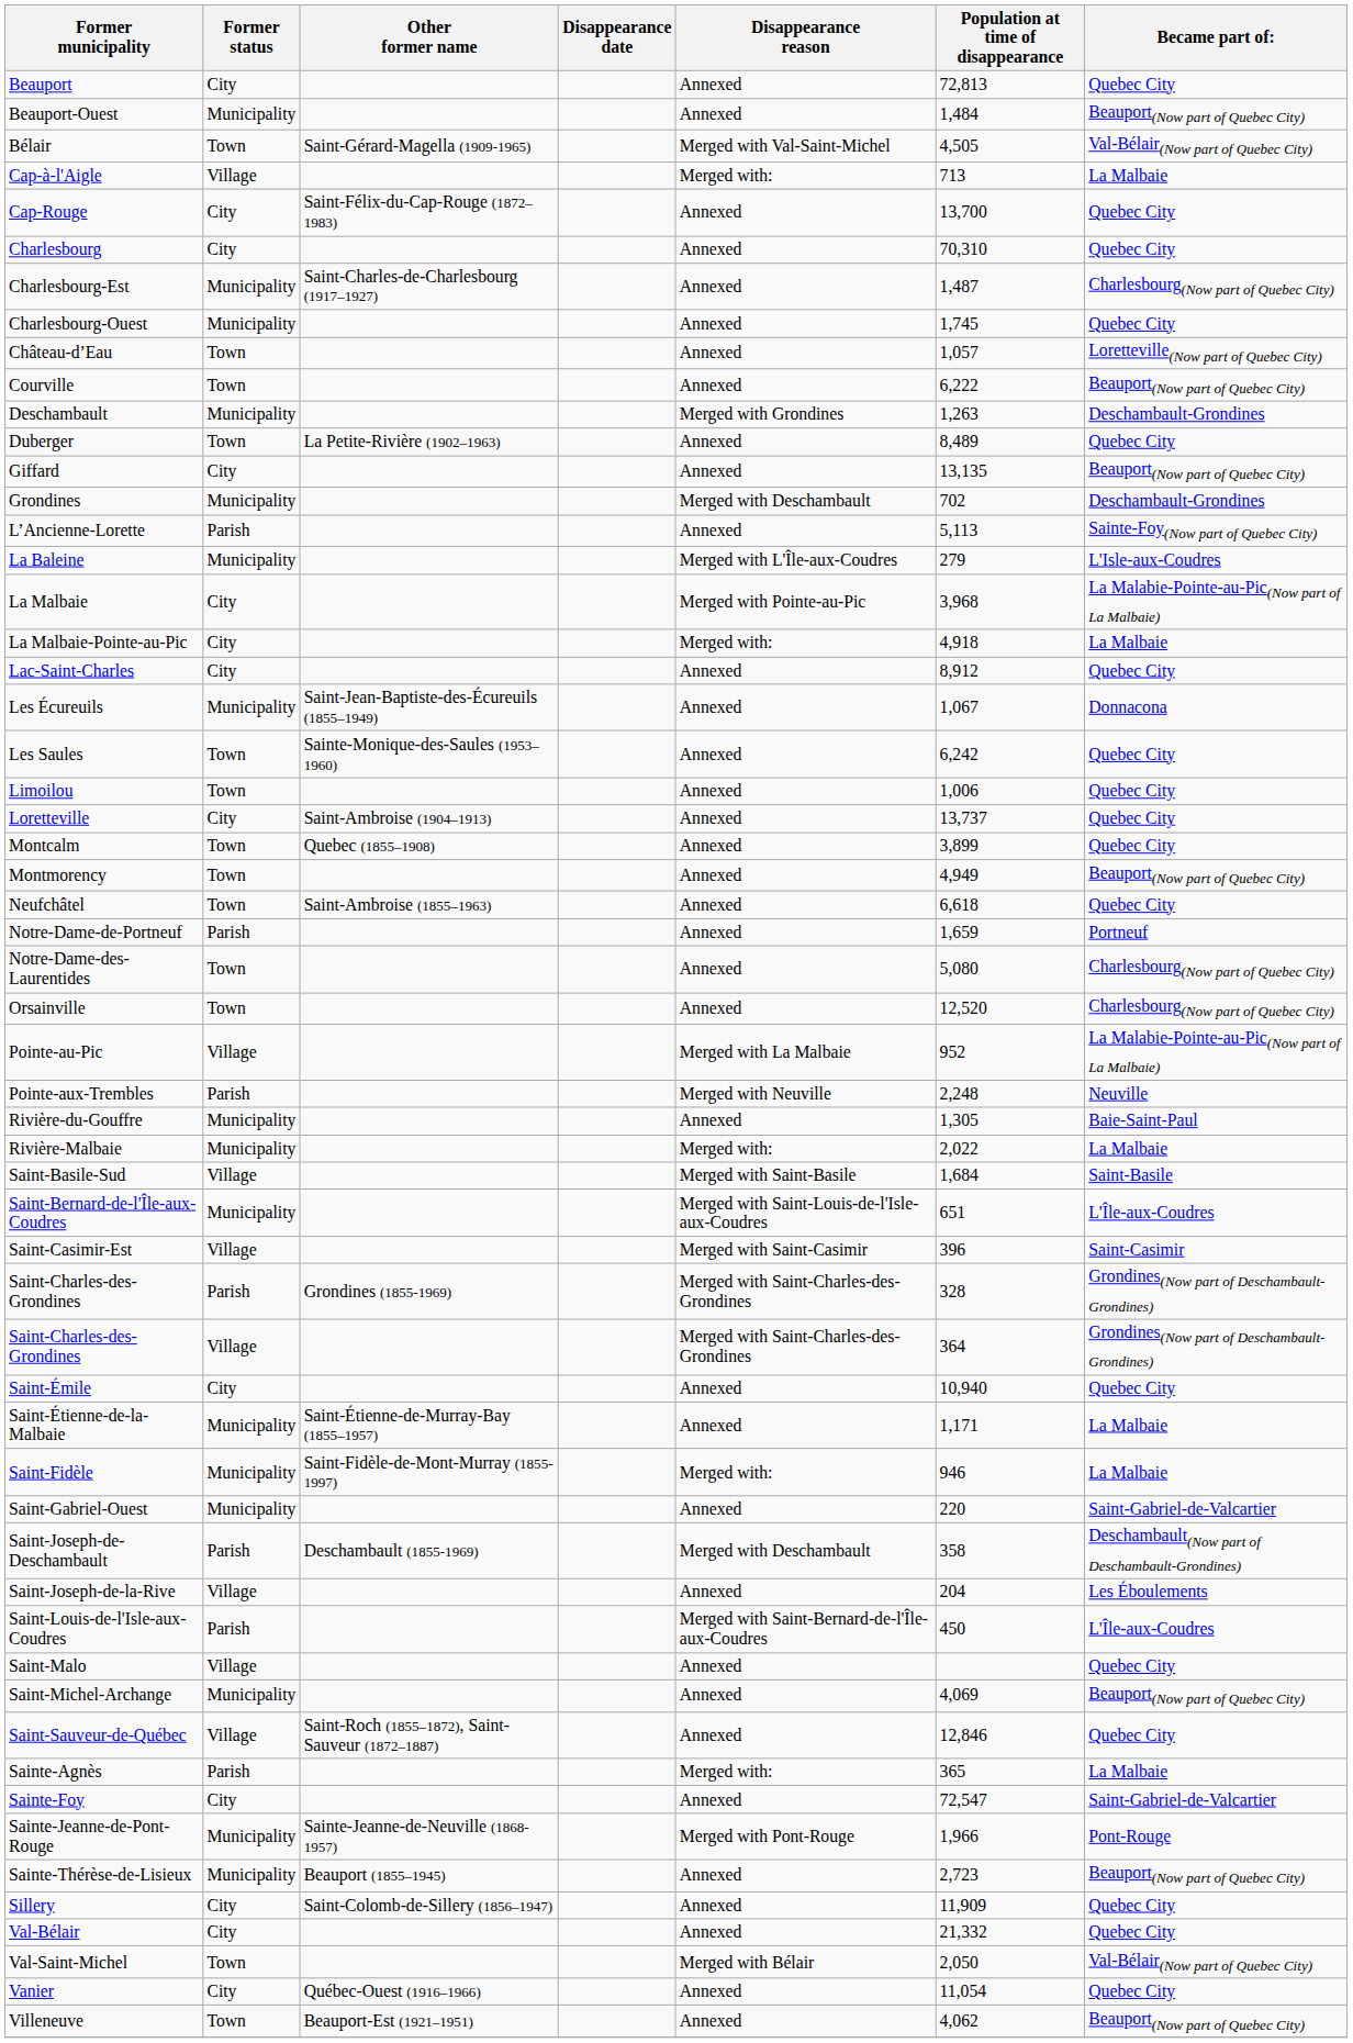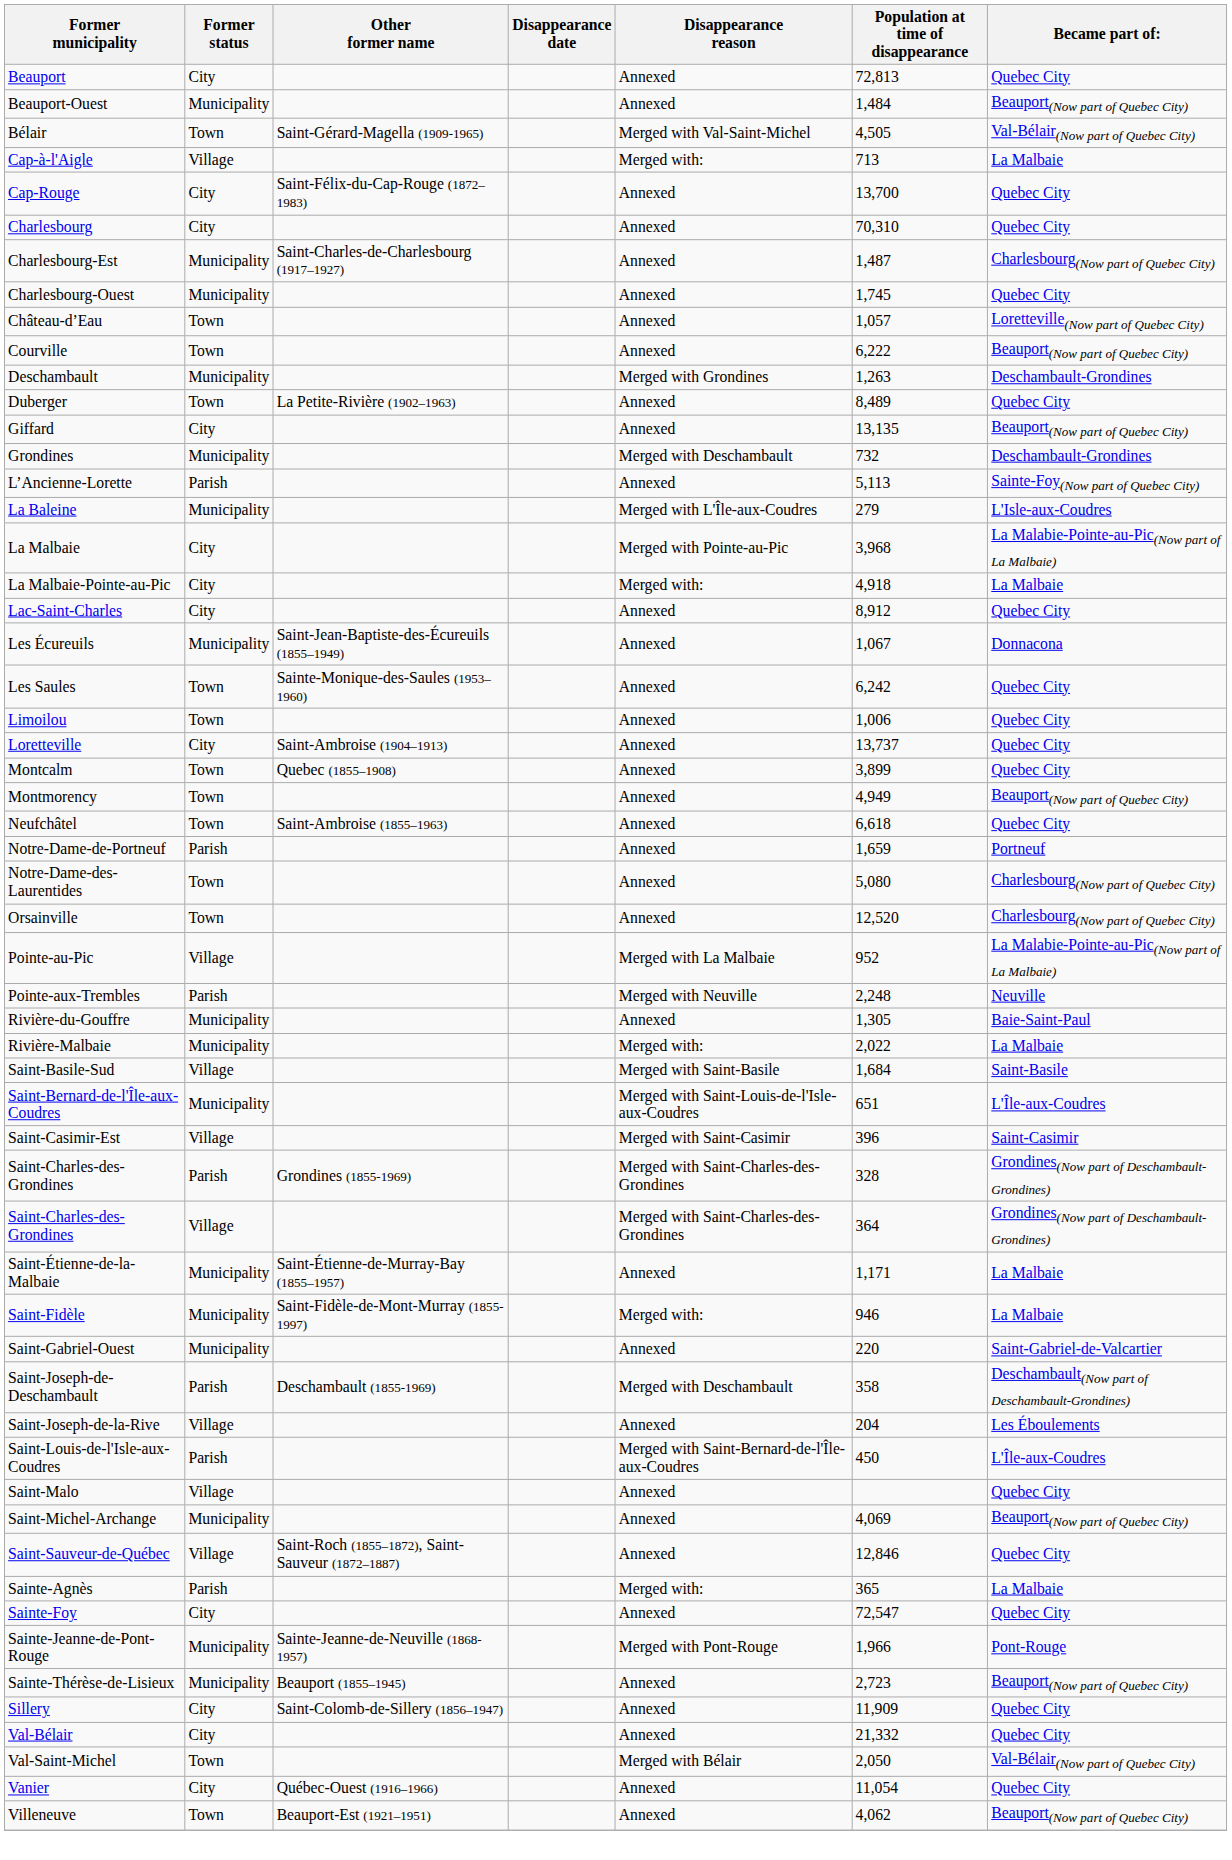 <table class="wikitable sortable">
 <tr>
 <th>Former<br>municipality</th>
 <th>Former<br>status</th>
 <th>Other<br>former name</th>
 <th>Disappearance<br>date</th>
 <th>Disappearance<br>reason</th>
 <th>Population at<br>time of disappearance</th>
 <th>Became part of:</th>
 </tr>
 <tr ->
 <td><a href='#'>Beauport</a></td>
 <td>City</td>
 <td> </td>
 <td></td>
 <td>Annexed</td>
 <td>72,813</td>
 <td><a href='#'>Quebec City</a></td>
 </tr>
 <tr ->
 <td>Beauport-Ouest</td>
 <td>Municipality</td>
 <td> </td>
 <td></td>
 <td>Annexed</td>
 <td>1,484</td>
 <td><a href='#'>Beauport</a><sub><em>(Now part of Quebec City)</em></sub></td>
 </tr>
 <tr ->
 <td>Bélair</td>
 <td>Town</td>
 <td>Saint-Gérard-Magella <small>(1909-1965)</small></td>
 <td></td>
 <td>Merged with Val-Saint-Michel</td>
 <td>4,505</td>
 <td><a href='#'>Val-Bélair</a><sub><em>(Now part of Quebec City)</em></sub></td>
 </tr>
 <tr ->
 <td><a href='#'>Cap-à-l'Aigle</a></td>
 <td>Village</td>
 <td> </td>
 <td></td>
 <td>Merged with: <br></td>
 <td>713</td>
 <td><a href='#'>La Malbaie</a></td>
 </tr>
 <tr ->
 <td><a href='#'>Cap-Rouge</a></td>
 <td>City</td>
 <td>Saint-Félix-du-Cap-Rouge <small>(1872–1983)</small></td>
 <td></td>
 <td>Annexed</td>
 <td>13,700</td>
 <td><a href='#'>Quebec City</a></td>
 </tr>
 <tr ->
 <td><a href='#'>Charlesbourg</a></td>
 <td>City</td>
 <td> </td>
 <td></td>
 <td>Annexed</td>
 <td>70,310</td>
 <td><a href='#'>Quebec City</a></td>
 </tr>
 <tr ->
 <td>Charlesbourg-Est</td>
 <td>Municipality</td>
 <td>Saint-Charles-de-Charlesbourg <small>(1917–1927)</small></td>
 <td></td>
 <td>Annexed</td>
 <td>1,487</td>
 <td><a href='#'>Charlesbourg</a><sub><em>(Now part of Quebec City)</em></sub></td>
 </tr>
 <tr ->
 <td>Charlesbourg-Ouest</td>
 <td>Municipality</td>
 <td> </td>
 <td></td>
 <td>Annexed</td>
 <td>1,745</td>
 <td><a href='#'>Quebec City</a></td>
 </tr>
 <tr ->
 <td>Château-d’Eau</td>
 <td>Town</td>
 <td> </td>
 <td></td>
 <td>Annexed</td>
 <td>1,057</td>
 <td><a href='#'>Loretteville</a><sub><em>(Now part of Quebec City)</em></sub></td>
 </tr>
 <tr ->
 <td>Courville</td>
 <td>Town</td>
 <td> </td>
 <td></td>
 <td>Annexed</td>
 <td>6,222</td>
 <td><a href='#'>Beauport</a><sub><em>(Now part of Quebec City)</em></sub></td>
 </tr>
 <tr ->
 <td>Deschambault</td>
 <td>Municipality</td>
 <td> </td>
 <td></td>
 <td>Merged with Grondines</td>
 <td>1,263</td>
 <td><a href='#'>Deschambault-Grondines</a></td>
 </tr>
 <tr ->
 <td>Duberger</td>
 <td>Town</td>
 <td>La Petite-Rivière <small>(1902–1963)</small></td>
 <td></td>
 <td>Annexed</td>
 <td>8,489</td>
 <td><a href='#'>Quebec City</a></td>
 </tr>
 <tr ->
 <td>Giffard</td>
 <td>City</td>
 <td> </td>
 <td></td>
 <td>Annexed</td>
 <td>13,135</td>
 <td><a href='#'>Beauport</a><sub><em>(Now part of Quebec City)</em></sub></td>
 </tr>
 <tr ->
 <td>Grondines</td>
 <td>Municipality</td>
 <td> </td>
 <td></td>
 <td>Merged with Deschambault</td>
-<td>702</td>
+<td>732</td>
 <td><a href='#'>Deschambault-Grondines</a></td>
 </tr>
 <tr ->
 <td>L’Ancienne-Lorette</td>
 <td>Parish</td>
 <td> </td>
 <td></td>
 <td>Annexed</td>
 <td>5,113</td>
 <td><a href='#'>Sainte-Foy</a><sub><em>(Now part of Quebec City)</em></sub></td>
 </tr>
 <tr ->
 <td><a href='#'>La Baleine</a></td>
 <td>Municipality</td>
 <td> </td>
 <td></td>
 <td>Merged with L'Île-aux-Coudres</td>
 <td>279</td>
 <td><a href='#'>L'Isle-aux-Coudres</a></td>
 </tr>
 <tr ->
 <td>La Malbaie</td>
 <td>City</td>
 <td> </td>
 <td></td>
 <td>Merged with Pointe-au-Pic</td>
 <td>3,968</td>
 <td><a href='#'>La Malabie-Pointe-au-Pic</a><sub><em>(Now part of La Malbaie)</em></sub></td>
 </tr>
 <tr ->
 <td>La Malbaie-Pointe-au-Pic</td>
 <td>City</td>
 <td> </td>
 <td></td>
 <td>Merged with: <br></td>
 <td>4,918</td>
 <td><a href='#'>La Malbaie</a></td>
 </tr>
 <tr ->
 <td><a href='#'>Lac-Saint-Charles</a></td>
 <td>City</td>
 <td> </td>
 <td></td>
 <td>Annexed</td>
 <td>8,912</td>
 <td><a href='#'>Quebec City</a></td>
 </tr>
 <tr ->
 <td>Les Écureuils</td>
 <td>Municipality</td>
 <td>Saint-Jean-Baptiste-des-Écureuils <small>(1855–1949)</small></td>
 <td></td>
 <td>Annexed</td>
 <td>1,067</td>
 <td><a href='#'>Donnacona</a></td>
 </tr>
 <tr ->
 <td>Les Saules</td>
 <td>Town</td>
 <td>Sainte-Monique-des-Saules <small>(1953–1960)</small></td>
 <td></td>
 <td>Annexed</td>
 <td>6,242</td>
 <td><a href='#'>Quebec City</a></td>
 </tr>
 <tr ->
 <td><a href='#'>Limoilou</a></td>
 <td>Town</td>
 <td> </td>
 <td></td>
 <td>Annexed</td>
 <td>1,006</td>
 <td><a href='#'>Quebec City</a></td>
 </tr>
 <tr ->
 <td><a href='#'>Loretteville</a></td>
 <td>City</td>
 <td>Saint-Ambroise <small>(1904–1913)</small></td>
 <td></td>
 <td>Annexed</td>
 <td>13,737</td>
 <td><a href='#'>Quebec City</a></td>
 </tr>
 <tr ->
 <td>Montcalm</td>
 <td>Town</td>
 <td>Quebec <small>(1855–1908)</small></td>
 <td></td>
 <td>Annexed</td>
 <td>3,899</td>
 <td><a href='#'>Quebec City</a></td>
 </tr>
 <tr ->
 <td>Montmorency</td>
 <td>Town</td>
 <td> </td>
 <td></td>
 <td>Annexed</td>
 <td>4,949</td>
 <td><a href='#'>Beauport</a><sub><em>(Now part of Quebec City)</em></sub></td>
 </tr>
 <tr ->
 <td>Neufchâtel</td>
 <td>Town</td>
 <td>Saint-Ambroise <small>(1855–1963)</small></td>
 <td></td>
 <td>Annexed</td>
 <td>6,618</td>
 <td><a href='#'>Quebec City</a></td>
 </tr>
 <tr ->
 <td>Notre-Dame-de-Portneuf</td>
 <td>Parish</td>
 <td> </td>
 <td></td>
 <td>Annexed</td>
 <td>1,659</td>
 <td><a href='#'>Portneuf</a></td>
 </tr>
 <tr ->
 <td>Notre-Dame-des-Laurentides</td>
 <td>Town</td>
 <td> </td>
 <td></td>
 <td>Annexed</td>
 <td>5,080</td>
 <td><a href='#'>Charlesbourg</a><sub><em>(Now part of Quebec City)</em></sub></td>
 </tr>
 <tr ->
 <td>Orsainville</td>
 <td>Town</td>
 <td> </td>
 <td></td>
 <td>Annexed</td>
 <td>12,520</td>
 <td><a href='#'>Charlesbourg</a><sub><em>(Now part of Quebec City)</em></sub></td>
 </tr>
 <tr ->
 <td>Pointe-au-Pic</td>
 <td>Village</td>
 <td> </td>
 <td></td>
 <td>Merged with La Malbaie</td>
 <td>952</td>
 <td><a href='#'>La Malabie-Pointe-au-Pic</a><sub><em>(Now part of La Malbaie)</em></sub></td>
 </tr>
 <tr ->
 <td>Pointe-aux-Trembles</td>
 <td>Parish</td>
 <td> </td>
 <td></td>
 <td>Merged with Neuville</td>
 <td>2,248</td>
 <td><a href='#'>Neuville</a></td>
 </tr>
 <tr ->
 <td>Rivière-du-Gouffre</td>
 <td>Municipality</td>
 <td> </td>
 <td></td>
 <td>Annexed</td>
 <td>1,305</td>
 <td><a href='#'>Baie-Saint-Paul</a></td>
 </tr>
 <tr ->
 <td>Rivière-Malbaie</td>
 <td>Municipality</td>
 <td> </td>
 <td></td>
 <td>Merged with: <br></td>
 <td>2,022</td>
 <td><a href='#'>La Malbaie</a></td>
 </tr>
 <tr ->
 <td>Saint-Basile-Sud</td>
 <td>Village</td>
 <td> </td>
 <td></td>
 <td>Merged with Saint-Basile</td>
 <td>1,684</td>
 <td><a href='#'>Saint-Basile</a></td>
 </tr>
 <tr ->
 <td><a href='#'>Saint-Bernard-de-l'Île-aux-Coudres</a></td>
 <td>Municipality</td>
 <td> </td>
 <td></td>
 <td>Merged with Saint-Louis-de-l'Isle-aux-Coudres</td>
 <td>651</td>
 <td><a href='#'>L'Île-aux-Coudres</a></td>
 </tr>
 <tr ->
 <td>Saint-Casimir-Est</td>
 <td>Village</td>
 <td> </td>
 <td></td>
 <td>Merged with Saint-Casimir</td>
 <td>396</td>
 <td><a href='#'>Saint-Casimir</a></td>
 </tr>
 <tr ->
 <td>Saint-Charles-des-Grondines</td>
 <td>Parish</td>
 <td>Grondines <small>(1855-1969)</small></td>
 <td></td>
 <td>Merged with Saint-Charles-des-Grondines</td>
 <td>328</td>
 <td><a href='#'>Grondines</a><sub><em>(Now part of Deschambault-Grondines)</em></sub></td>
 </tr>
 <tr ->
 <td><a href='#'>Saint-Charles-des-Grondines</a></td>
 <td>Village</td>
 <td> </td>
 <td></td>
 <td>Merged with Saint-Charles-des-Grondines</td>
 <td>364</td>
 <td><a href='#'>Grondines</a><sub><em>(Now part of Deschambault-Grondines)</em></sub></td>
 </tr>
 <tr ->
-<td><a href='#'>Saint-Émile</a></td>
-<td>City</td>
-<td> </td>
-<td></td>
-<td>Annexed</td>
-<td>10,940</td>
-<td><a href='#'>Quebec City</a></td>
-</tr>
-<tr ->
 <td>Saint-Étienne-de-la-Malbaie</td>
 <td>Municipality</td>
 <td>Saint-Étienne-de-Murray-Bay <small>(1855–1957)</small></td>
 <td></td>
 <td>Annexed</td>
 <td>1,171</td>
 <td><a href='#'>La Malbaie</a></td>
 </tr>
 <tr ->
 <td><a href='#'>Saint-Fidèle</a></td>
 <td>Municipality</td>
 <td>Saint-Fidèle-de-Mont-Murray <small>(1855-1997)</small></td>
 <td></td>
 <td>Merged with: <br></td>
 <td>946</td>
 <td><a href='#'>La Malbaie</a></td>
 </tr>
 <tr ->
 <td>Saint-Gabriel-Ouest</td>
 <td>Municipality</td>
 <td> </td>
 <td></td>
 <td>Annexed</td>
 <td>220</td>
 <td><a href='#'>Saint-Gabriel-de-Valcartier</a></td>
 </tr>
 <tr ->
 <td>Saint-Joseph-de-Deschambault</td>
 <td>Parish</td>
 <td>Deschambault <small>(1855-1969)</small></td>
 <td></td>
 <td>Merged with Deschambault</td>
 <td>358</td>
 <td><a href='#'>Deschambault</a><sub><em>(Now part of Deschambault-Grondines)</em></sub></td>
 </tr>
 <tr ->
 <td>Saint-Joseph-de-la-Rive</td>
 <td>Village</td>
 <td> </td>
 <td></td>
 <td>Annexed</td>
 <td>204</td>
 <td><a href='#'>Les Éboulements</a></td>
 </tr>
 <tr ->
 <td>Saint-Louis-de-l'Isle-aux-Coudres</td>
 <td>Parish</td>
 <td> </td>
 <td></td>
 <td>Merged with Saint-Bernard-de-l'Île-aux-Coudres</td>
 <td>450</td>
 <td><a href='#'>L'Île-aux-Coudres</a></td>
 </tr>
 <tr ->
 <td>Saint-Malo</td>
 <td>Village</td>
 <td> </td>
 <td></td>
 <td>Annexed</td>
 <td> </td>
 <td><a href='#'>Quebec City</a></td>
 </tr>
 <tr ->
 <td>Saint-Michel-Archange</td>
 <td>Municipality</td>
 <td> </td>
 <td></td>
 <td>Annexed</td>
 <td>4,069</td>
 <td><a href='#'>Beauport</a><sub><em>(Now part of Quebec City)</em></sub></td>
 </tr>
 <tr ->
 <td><a href='#'>Saint-Sauveur-de-Québec</a></td>
 <td>Village</td>
 <td>Saint-Roch <small>(1855–1872)</small>, Saint-Sauveur <small>(1872–1887)</small></td>
 <td></td>
 <td>Annexed</td>
 <td>12,846</td>
 <td><a href='#'>Quebec City</a></td>
 </tr>
 <tr ->
 <td>Sainte-Agnès</td>
 <td>Parish</td>
 <td> </td>
 <td></td>
 <td>Merged with: <br></td>
 <td>365</td>
 <td><a href='#'>La Malbaie</a></td>
 </tr>
 <tr ->
 <td><a href='#'>Sainte-Foy</a></td>
 <td>City</td>
 <td> </td>
 <td></td>
 <td>Annexed</td>
 <td>72,547</td>
-<td><a href='#'>Saint-Gabriel-de-Valcartier</a></td>
+<td><a href='#'>Quebec City</a></td>
 </tr>
 <tr ->
 <td>Sainte-Jeanne-de-Pont-Rouge</td>
 <td>Municipality</td>
 <td>Sainte-Jeanne-de-Neuville <small>(1868-1957)</small></td>
 <td></td>
 <td>Merged with Pont-Rouge</td>
 <td>1,966</td>
 <td><a href='#'>Pont-Rouge</a></td>
 </tr>
 <tr ->
 <td>Sainte-Thérèse-de-Lisieux</td>
 <td>Municipality</td>
 <td>Beauport <small>(1855–1945)</small></td>
 <td></td>
 <td>Annexed</td>
 <td>2,723</td>
 <td><a href='#'>Beauport</a><sub><em>(Now part of Quebec City)</em></sub></td>
 </tr>
 <tr ->
 <td><a href='#'>Sillery</a></td>
 <td>City</td>
 <td>Saint-Colomb-de-Sillery <small>(1856–1947)</small></td>
 <td></td>
 <td>Annexed</td>
 <td>11,909</td>
 <td><a href='#'>Quebec City</a></td>
 </tr>
 <tr ->
 <td><a href='#'>Val-Bélair</a></td>
 <td>City</td>
 <td> </td>
 <td></td>
 <td>Annexed</td>
 <td>21,332</td>
 <td><a href='#'>Quebec City</a></td>
 </tr>
 <tr ->
 <td>Val-Saint-Michel</td>
 <td>Town</td>
 <td> </td>
 <td></td>
 <td>Merged with Bélair</td>
 <td>2,050</td>
 <td><a href='#'>Val-Bélair</a><sub><em>(Now part of Quebec City)</em></sub></td>
 </tr>
 <tr ->
 <td><a href='#'>Vanier</a></td>
 <td>City</td>
 <td>Québec-Ouest <small>(1916–1966)</small></td>
 <td></td>
 <td>Annexed</td>
 <td>11,054</td>
 <td><a href='#'>Quebec City</a></td>
 </tr>
 <tr ->
 <td>Villeneuve</td>
 <td>Town</td>
 <td>Beauport-Est <small>(1921–1951)</small></td>
 <td></td>
 <td>Annexed</td>
 <td>4,062</td>
 <td><a href='#'>Beauport</a><sub><em>(Now part of Quebec City)</em></sub></td>
 </tr>
 <tr ->
 </tr>
 </table>
